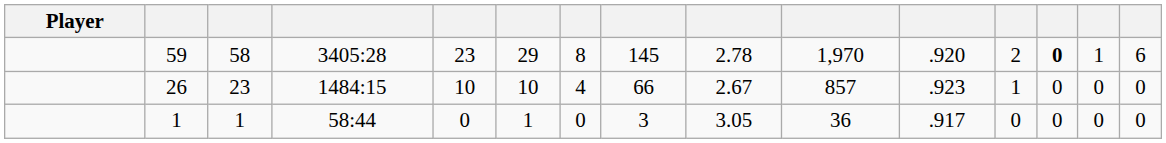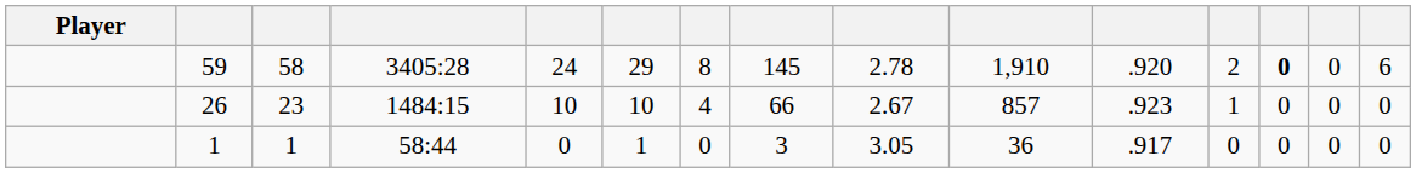 <table class="wikitable sortable" style="width:100%; text-align:center;">
 <tr>
 <th>Player</th>
 <th></th>
 <th></th>
 <th></th>
 <th></th>
 <th></th>
 <th></th>
 <th></th>
 <th></th>
 <th></th>
 <th></th>
 <th></th>
 <th></th>
 <th></th>
 <th></th>
 </tr>
 <tr>
 <td style=white-space:nowrap></td>
 <td>59</td>
 <td>58</td>
 <td>3405:28</td>
-<td>23</td>
+<td>24</td>
 <td>29</td>
 <td>8</td>
 <td>145</td>
 <td>2.78</td>
-<td>1,970</td>
+<td>1,910</td>
 <td>.920</td>
 <td>2</td>
 <td><strong>0</strong></td>
-<td>1</td>
+<td>0</td>
 <td>6</td>
 </tr>
 <tr>
 <td style=white-space:nowrap></td>
 <td>26</td>
 <td>23</td>
 <td>1484:15</td>
 <td>10</td>
 <td>10</td>
 <td>4</td>
 <td>66</td>
 <td>2.67</td>
 <td>857</td>
 <td>.923</td>
 <td>1</td>
 <td>0</td>
 <td>0</td>
 <td>0</td>
 </tr>
 <tr>
 <td style=white-space:nowrap></td>
 <td>1</td>
 <td>1</td>
 <td>58:44</td>
 <td>0</td>
 <td>1</td>
 <td>0</td>
 <td>3</td>
 <td>3.05</td>
 <td>36</td>
 <td>.917</td>
 <td>0</td>
 <td>0</td>
 <td>0</td>
 <td>0</td>
 </tr>
 </table>
